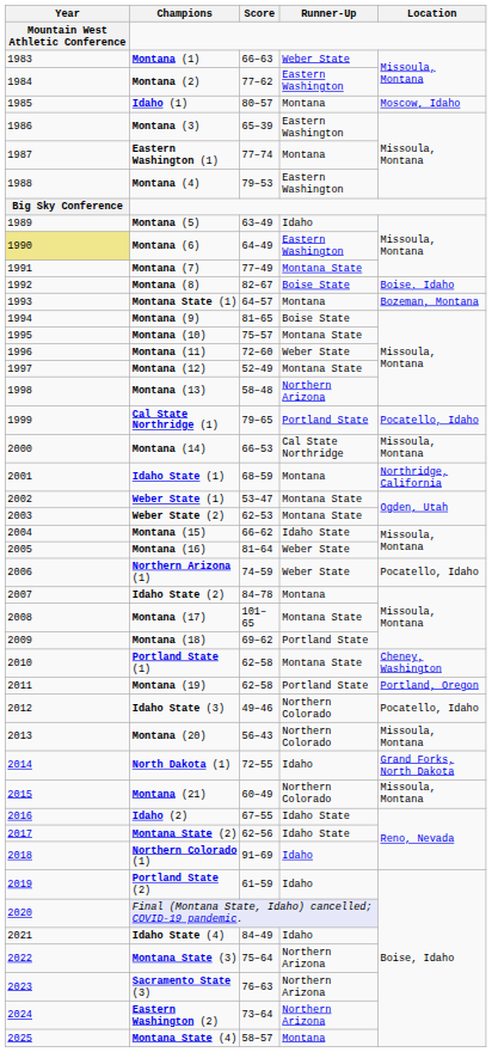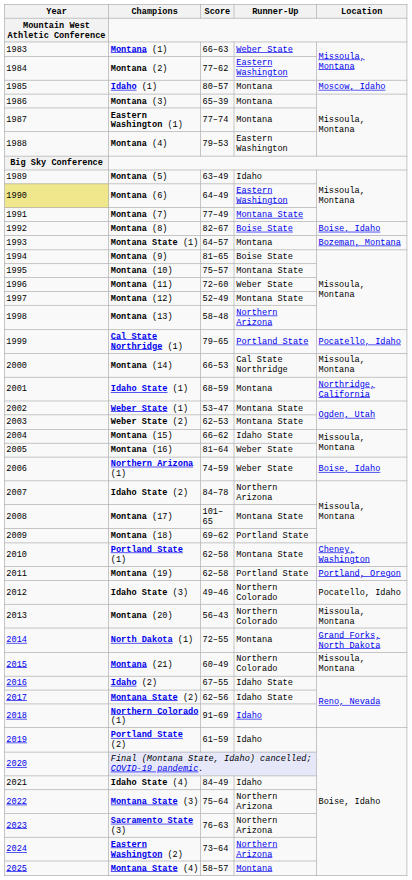 <table class="wikitable sortable">
 <tr>
 <th>Year</th>
 <th>Champions</th>
 <th>Score</th>
 <th>Runner-Up</th>
 <th>Location</th>
 </tr>
 <tr>
 <th style=>Mountain West Athletic Conference</th>
 </tr>
 <tr>
 <td>1983</td>
 <td><strong><a href='#'>Montana</a></strong> (1)</td>
 <td>66–63</td>
 <td><a href='#'>Weber State</a></td>
 <td rowspan=2><a href='#'>Missoula, Montana</a></td>
 </tr>
 <tr>
 <td>1984</td>
 <td><strong>Montana</strong> (2)</td>
 <td>77–62</td>
 <td><a href='#'>Eastern Washington</a></td>
 </tr>
 <tr>
 <td>1985</td>
 <td><strong><a href='#'>Idaho</a></strong> (1)</td>
 <td>80–57</td>
 <td>Montana</td>
 <td><a href='#'>Moscow, Idaho</a></td>
 </tr>
 <tr>
 <td>1986</td>
 <td><strong>Montana</strong> (3)</td>
 <td>65–39</td>
-<td>Eastern Washington</td>
+<td>Montana</td>
 <td rowspan=3>Missoula, Montana</td>
 </tr>
 <tr>
 <td>1987</td>
 <td><strong>Eastern Washington</strong> (1)</td>
 <td>77–74</td>
 <td>Montana</td>
 </tr>
 <tr>
 <td>1988</td>
 <td><strong>Montana</strong> (4)</td>
 <td>79–53</td>
 <td>Eastern Washington</td>
 </tr>
 <tr>
 <th style=>Big Sky Conference</th>
 </tr>
 <tr>
 <td>1989</td>
 <td><strong>Montana</strong> (5)</td>
 <td>63–49</td>
 <td>Idaho</td>
 <td rowspan=3>Missoula, Montana</td>
 </tr>
 <tr>
 <td style="background: khaki;">1990</td>
 <td><strong>Montana</strong> (6)</td>
 <td>64–49</td>
 <td><a href='#'>Eastern Washington</a></td>
 </tr>
 <tr>
 <td>1991</td>
 <td><strong>Montana</strong> (7)</td>
 <td>77–49</td>
 <td><a href='#'>Montana State</a></td>
 </tr>
 <tr>
 <td>1992</td>
 <td><strong>Montana</strong> (8)</td>
 <td>82–67</td>
 <td><a href='#'>Boise State</a></td>
 <td><a href='#'>Boise, Idaho</a></td>
 </tr>
 <tr>
 <td>1993</td>
 <td><strong>Montana State</strong> (1)</td>
 <td>64–57</td>
 <td>Montana</td>
 <td><a href='#'>Bozeman, Montana</a></td>
 </tr>
 <tr>
 <td>1994</td>
 <td><strong>Montana</strong> (9)</td>
 <td>81–65</td>
 <td>Boise State</td>
 <td rowspan=5>Missoula, Montana</td>
 </tr>
 <tr>
 <td>1995</td>
 <td><strong>Montana</strong> (10)</td>
 <td>75–57</td>
 <td>Montana State</td>
 </tr>
 <tr>
 <td>1996</td>
 <td><strong>Montana</strong> (11)</td>
 <td>72–60</td>
 <td>Weber State</td>
 </tr>
 <tr>
 <td>1997</td>
 <td><strong>Montana</strong> (12)</td>
 <td>52–49</td>
 <td>Montana State</td>
 </tr>
 <tr>
 <td>1998</td>
 <td><strong>Montana</strong> (13)</td>
 <td>58–48</td>
 <td><a href='#'>Northern Arizona</a></td>
 </tr>
 <tr>
 <td>1999</td>
 <td><strong><a href='#'>Cal State Northridge</a></strong> (1)</td>
 <td>79–65</td>
 <td><a href='#'>Portland State</a></td>
 <td><a href='#'>Pocatello, Idaho</a></td>
 </tr>
 <tr>
 <td>2000</td>
 <td><strong>Montana</strong> (14)</td>
 <td>66–53</td>
 <td>Cal State Northridge</td>
 <td>Missoula, Montana</td>
 </tr>
 <tr>
 <td>2001</td>
 <td><strong><a href='#'>Idaho State</a></strong> (1)</td>
 <td>68–59</td>
 <td>Montana</td>
 <td><a href='#'>Northridge, California</a></td>
 </tr>
 <tr>
 <td>2002</td>
 <td><strong><a href='#'>Weber State</a></strong> (1)</td>
 <td>53–47</td>
 <td>Montana State</td>
 <td rowspan=2><a href='#'>Ogden, Utah</a></td>
 </tr>
 <tr>
 <td>2003</td>
 <td><strong>Weber State</strong> (2)</td>
 <td>62–53</td>
 <td>Montana State</td>
 </tr>
 <tr>
 <td>2004</td>
 <td><strong>Montana</strong> (15)</td>
 <td>66–62</td>
 <td>Idaho State</td>
 <td rowspan=2>Missoula, Montana</td>
 </tr>
 <tr>
 <td>2005</td>
 <td><strong>Montana</strong> (16)</td>
 <td>81–64</td>
 <td>Weber State</td>
 </tr>
 <tr>
 <td>2006</td>
 <td><strong><a href='#'>Northern Arizona</a></strong> (1)</td>
 <td>74–59</td>
 <td>Weber State</td>
-<td>Pocatello, Idaho</td>
+<td><a href='#'>Boise, Idaho</a></td>
 </tr>
 <tr>
 <td>2007</td>
 <td><strong>Idaho State</strong> (2)</td>
 <td>84–78</td>
-<td>Montana</td>
+<td>Northern Arizona</td>
 <td rowspan=3>Missoula, Montana</td>
 </tr>
 <tr>
 <td>2008</td>
 <td><strong>Montana</strong> (17)</td>
 <td>101–65</td>
 <td>Montana State</td>
 </tr>
 <tr>
 <td>2009</td>
 <td><strong>Montana</strong> (18)</td>
 <td>69–62</td>
 <td>Portland State</td>
 </tr>
 <tr>
 <td>2010</td>
 <td><strong><a href='#'>Portland State</a></strong> (1)</td>
 <td>62–58</td>
 <td>Montana State</td>
 <td><a href='#'>Cheney, Washington</a></td>
 </tr>
 <tr>
 <td>2011</td>
 <td><strong>Montana</strong> (19)</td>
 <td>62–58</td>
 <td>Portland State</td>
 <td><a href='#'>Portland, Oregon</a></td>
 </tr>
 <tr>
 <td>2012</td>
 <td><strong>Idaho State</strong> (3)</td>
 <td>49–46</td>
 <td>Northern Colorado</td>
 <td>Pocatello, Idaho</td>
 </tr>
 <tr>
 <td>2013</td>
 <td><strong>Montana</strong> (20)</td>
 <td>56–43</td>
 <td>Northern Colorado</td>
 <td>Missoula, Montana</td>
 </tr>
 <tr>
 <td><a href='#'>2014</a></td>
 <td><strong><a href='#'>North Dakota</a></strong> (1)</td>
 <td>72–55</td>
-<td>Idaho</td>
+<td>Montana</td>
 <td><a href='#'>Grand Forks, North Dakota</a></td>
 </tr>
 <tr>
 <td><a href='#'>2015</a></td>
 <td><strong><a href='#'>Montana</a></strong> (21)</td>
 <td>60–49</td>
 <td>Northern Colorado</td>
 <td>Missoula, Montana</td>
 </tr>
 <tr>
 <td><a href='#'>2016</a></td>
 <td><strong><a href='#'>Idaho</a></strong> (2)</td>
 <td>67–55</td>
 <td>Idaho State</td>
 <td rowspan=3><a href='#'>Reno, Nevada</a></td>
 </tr>
 <tr>
 <td><a href='#'>2017</a></td>
 <td><strong><a href='#'>Montana State</a></strong> (2)</td>
 <td>62–56</td>
 <td>Idaho State</td>
 </tr>
 <tr>
 <td><a href='#'>2018</a></td>
 <td><strong><a href='#'>Northern Colorado</a></strong> (1)</td>
 <td>91–69</td>
 <td><a href='#'>Idaho</a></td>
 </tr>
 <tr>
 <td><a href='#'>2019</a></td>
 <td><strong><a href='#'>Portland State</a></strong> (2)</td>
 <td>61–59</td>
 <td>Idaho</td>
 <td rowspan=7>Boise, Idaho</td>
 </tr>
 <tr>
 <td><a href='#'>2020</a></td>
 <td style="background:#E6E8FA;" colspan=3><em>Final (Montana State, Idaho) cancelled; <a href='#'>COVID-19 pandemic</a>.</em></td>
 </tr>
 <tr>
 <td>2021</td>
 <td><strong>Idaho State</strong> (4)</td>
 <td>84–49</td>
 <td>Idaho</td>
 </tr>
 <tr>
 <td><a href='#'>2022</a></td>
 <td><a href='#'><strong>Montana State</strong></a> (3)</td>
 <td>75–64</td>
 <td>Northern Arizona</td>
 </tr>
 <tr>
 <td><a href='#'>2023</a></td>
 <td><a href='#'><strong>Sacramento State</strong></a> (3)</td>
 <td>76–63</td>
 <td>Northern Arizona</td>
 </tr>
 <tr>
 <td><a href='#'>2024</a></td>
 <td><a href='#'><strong>Eastern Washington</strong></a> (2)</td>
 <td>73–64</td>
 <td><a href='#'>Northern Arizona</a></td>
 </tr>
 <tr>
 <td><a href='#'>2025</a></td>
 <td><strong><a href='#'>Montana State</a></strong> (4)</td>
 <td>58–57</td>
 <td><a href='#'>Montana</a></td>
 </tr>
 </table>
